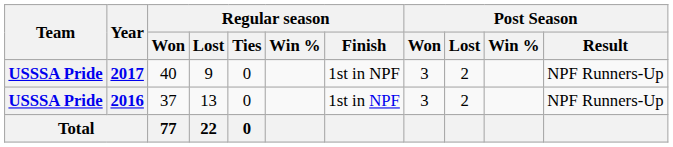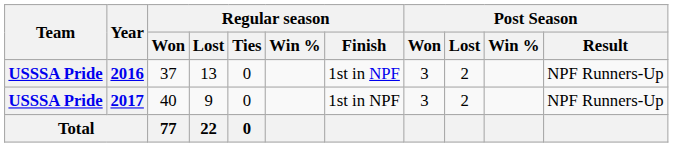 <table class="wikitable" style="font-size: 95%; text-align:center;">
 <tr>
 <th rowspan="2">Team</th>
 <th rowspan="2">Year</th>
 <th colspan="5">Regular season</th>
 <th colspan="4">Post Season</th>
 </tr>
 <tr>
 <th>Won</th>
 <th>Lost</th>
 <th>Ties</th>
 <th>Win %</th>
 <th>Finish</th>
 <th>Won</th>
 <th>Lost</th>
 <th>Win %</th>
 <th>Result</th>
 </tr>
 <tr>
 <th><a href='#'>USSSA Pride</a></th>
-<th><a href='#'>2017</a></th>
-<td>40</td>
-<td>9</td>
+<th><a href='#'>2016</a></th>
+<td>37</td>
+<td>13</td>
 <td>0</td>
 <td></td>
-<td>1st in NPF</td>
+<td>1st in <a href='#'>NPF</a></td>
 <td>3</td>
 <td>2</td>
 <td></td>
 <td>NPF Runners-Up</td>
 </tr>
 <tr>
 <th><a href='#'>USSSA Pride</a></th>
-<th><a href='#'>2016</a></th>
-<td>37</td>
-<td>13</td>
+<th><a href='#'>2017</a></th>
+<td>40</td>
+<td>9</td>
 <td>0</td>
 <td></td>
-<td>1st in <a href='#'>NPF</a></td>
+<td>1st in NPF</td>
 <td>3</td>
 <td>2</td>
 <td></td>
 <td>NPF Runners-Up</td>
 </tr>
 <tr>
 <th colspan="2">Total</th>
 <th>77</th>
 <th>22</th>
 <th>0</th>
 <th></th>
 <th></th>
 <th></th>
 <th></th>
 <th></th>
 <th></th>
 </tr>
 </table>
